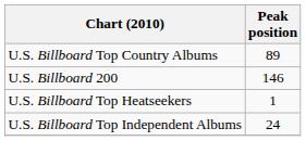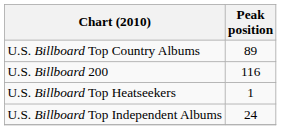 <table class="wikitable">
 <tr>
 <th>Chart (2010)</th>
 <th>Peak<br>position</th>
 </tr>
 <tr>
 <td>U.S. <em>Billboard</em> Top Country Albums</td>
 <td align="center">89</td>
 </tr>
 <tr>
 <td>U.S. <em>Billboard</em> 200</td>
-<td align="center">146</td>
+<td align="center">116</td>
 </tr>
 <tr>
 <td>U.S. <em>Billboard</em> Top Heatseekers</td>
 <td align="center">1</td>
 </tr>
 <tr>
 <td>U.S. <em>Billboard</em> Top Independent Albums</td>
 <td align="center">24</td>
 </tr>
 <tr>
 </tr>
 </table>
